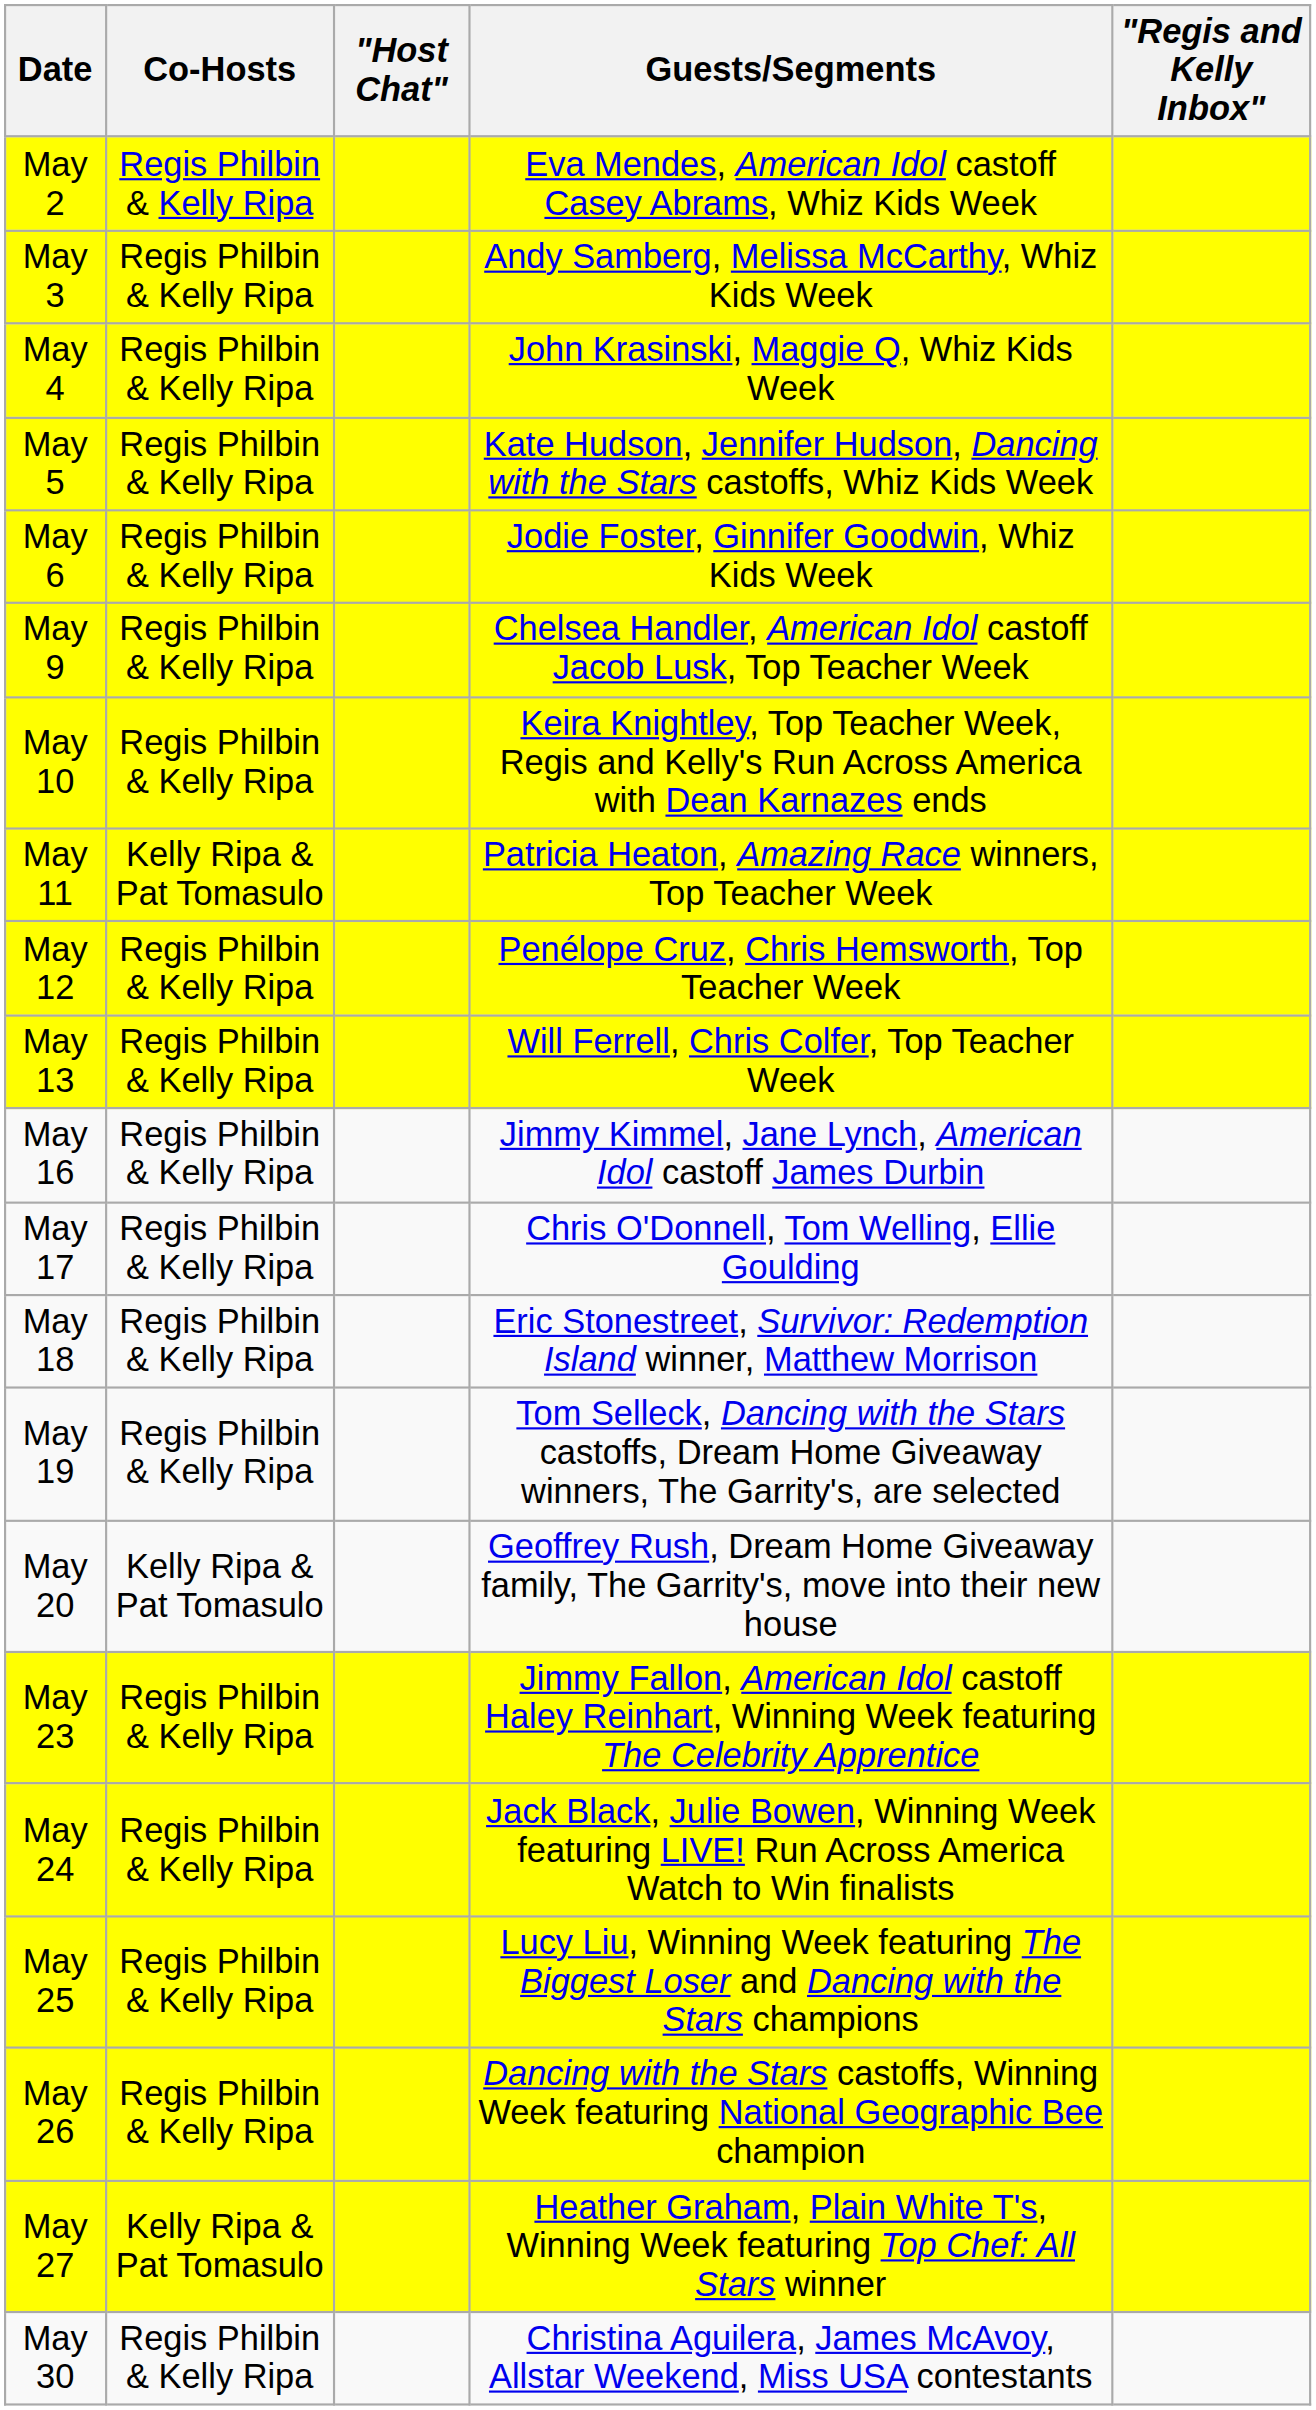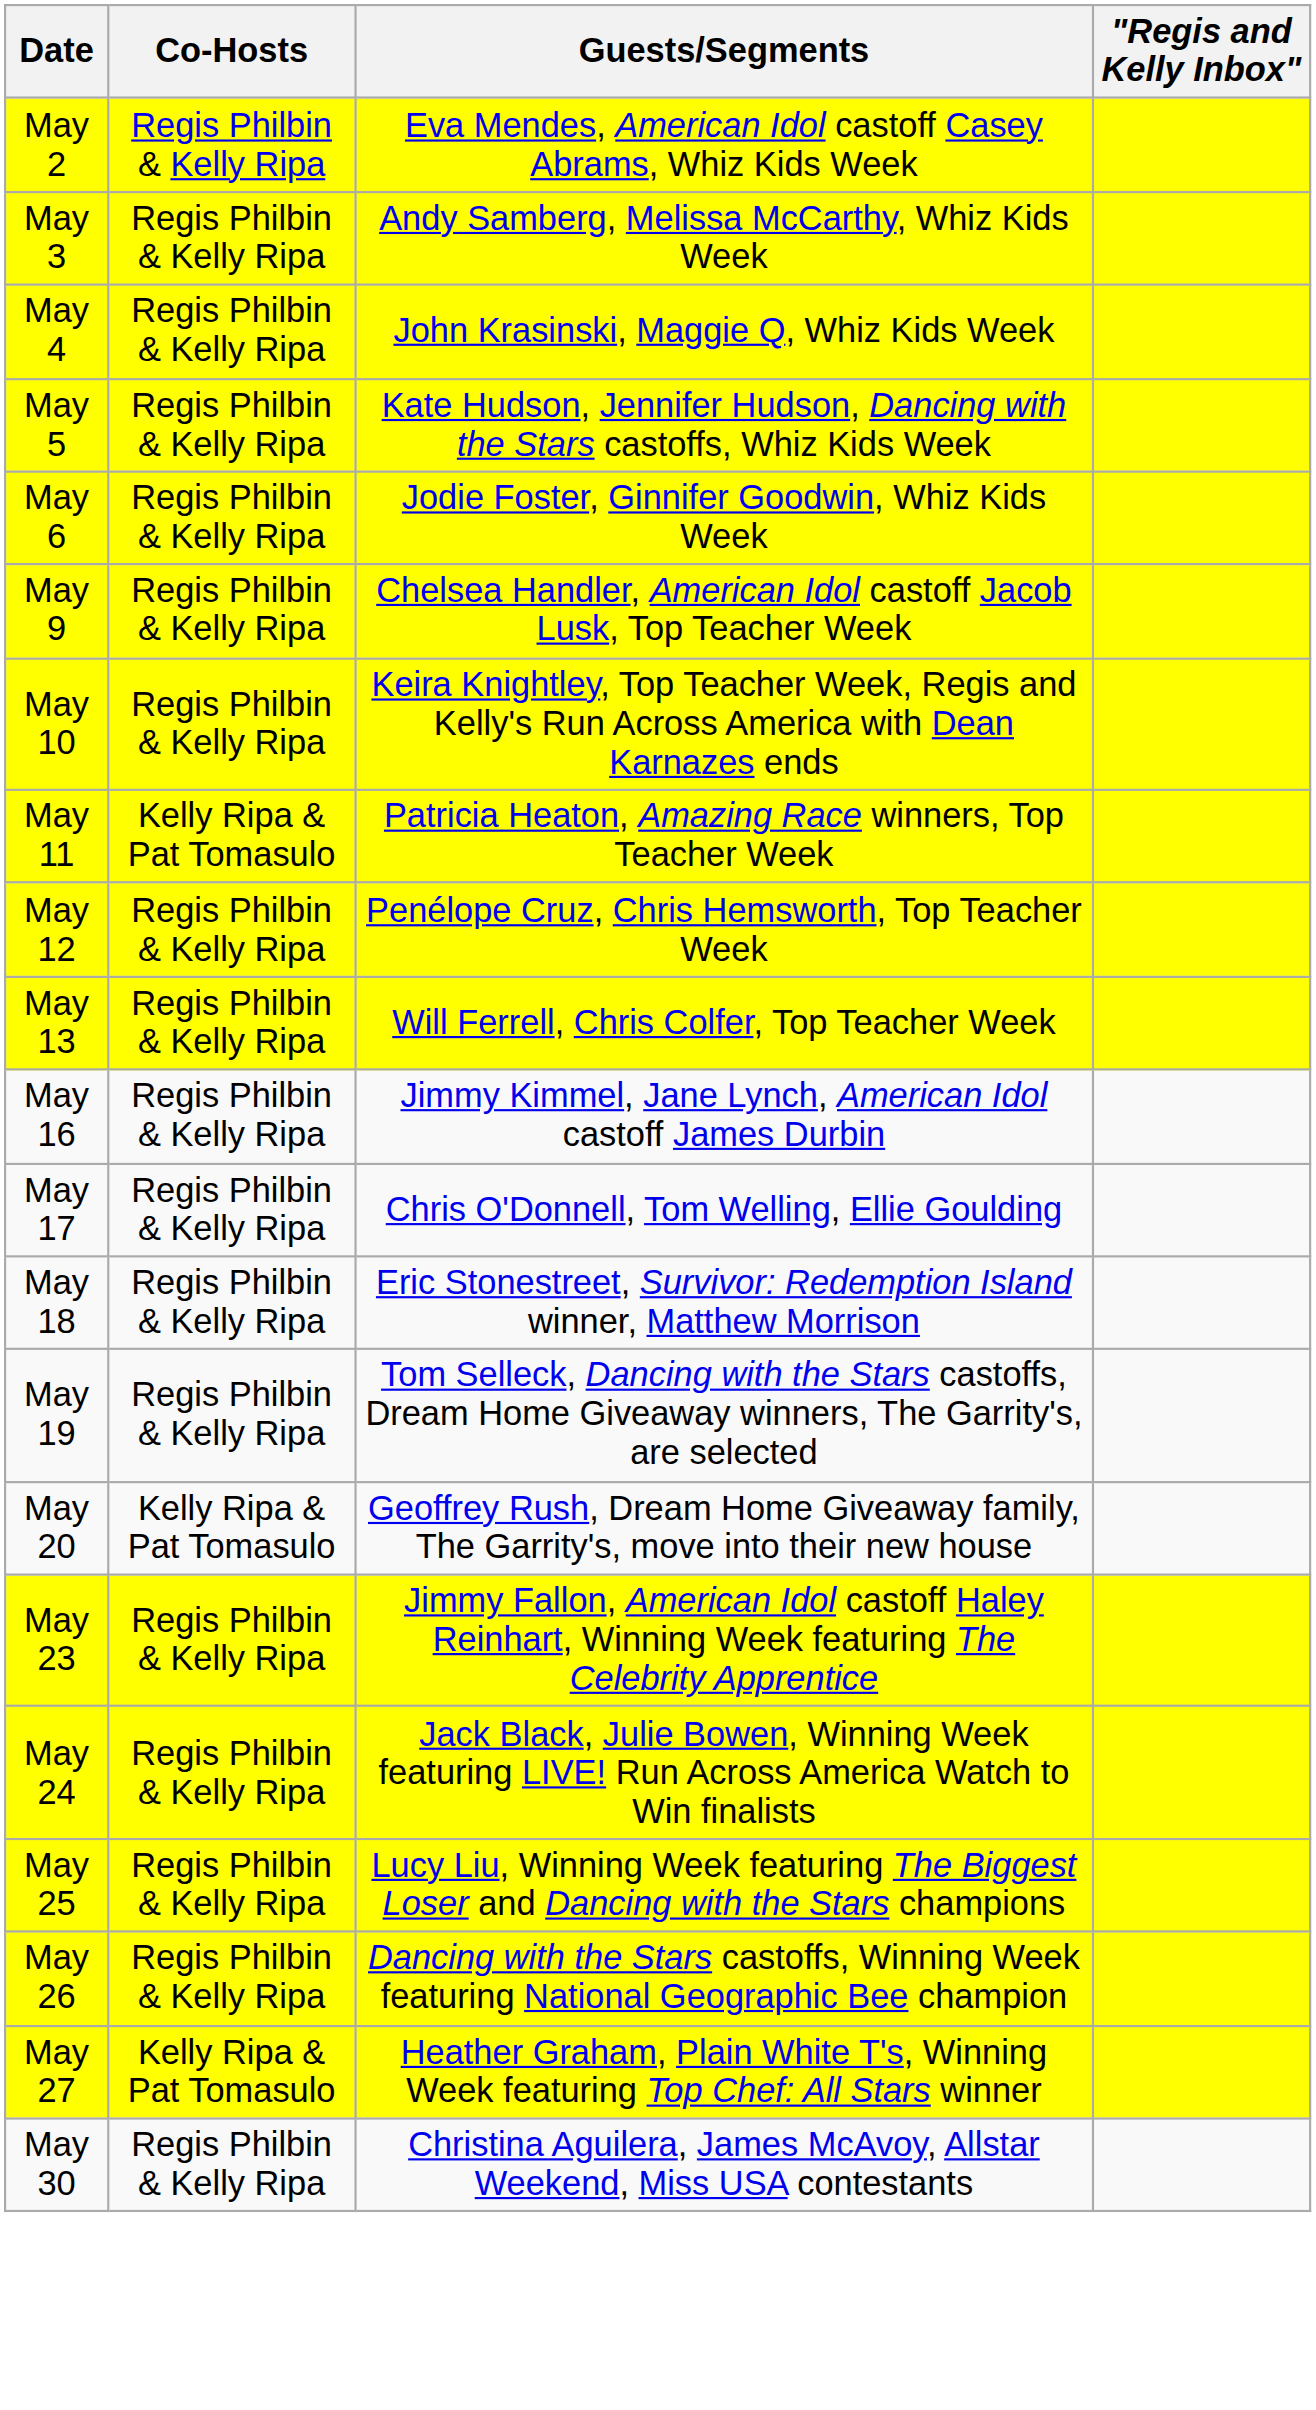 <table class="wikitable sortable" style="text-align:center;">
 <tr>
 <th>Date</th>
 <th>Co-Hosts</th>
-<th><em>"Host Chat"</em></th>
 <th>Guests/Segments</th>
 <th><em>"Regis and Kelly Inbox"</em></th>
 </tr>
 <tr style="background:yellow;">
 <td>May 2</td>
 <td><a href='#'>Regis Philbin</a> & <a href='#'>Kelly Ripa</a></td>
-<td></td>
 <td><a href='#'>Eva Mendes</a>, <em><a href='#'>American Idol</a></em> castoff <a href='#'>Casey Abrams</a>, Whiz Kids Week</td>
 <td></td>
 </tr>
 <tr style="background:yellow;">
 <td>May 3</td>
 <td>Regis Philbin & Kelly Ripa</td>
-<td></td>
 <td><a href='#'>Andy Samberg</a>, <a href='#'>Melissa McCarthy</a>, Whiz Kids Week</td>
 <td></td>
 </tr>
 <tr style="background:yellow;">
 <td>May 4</td>
 <td>Regis Philbin & Kelly Ripa</td>
-<td></td>
 <td><a href='#'>John Krasinski</a>, <a href='#'>Maggie Q</a>, Whiz Kids Week</td>
 <td></td>
 </tr>
 <tr style="background:yellow;">
 <td>May 5</td>
 <td>Regis Philbin & Kelly Ripa</td>
-<td></td>
 <td><a href='#'>Kate Hudson</a>, <a href='#'>Jennifer Hudson</a>, <em><a href='#'>Dancing with the Stars</a></em> castoffs, Whiz Kids Week</td>
 <td></td>
 </tr>
 <tr style="background:yellow;">
 <td>May 6</td>
 <td>Regis Philbin & Kelly Ripa</td>
-<td></td>
 <td><a href='#'>Jodie Foster</a>, <a href='#'>Ginnifer Goodwin</a>, Whiz Kids Week</td>
 <td></td>
 </tr>
 <tr style="background:yellow;">
 <td>May 9</td>
 <td>Regis Philbin & Kelly Ripa</td>
-<td></td>
 <td><a href='#'>Chelsea Handler</a>, <em><a href='#'>American Idol</a></em> castoff <a href='#'>Jacob Lusk</a>, Top Teacher Week</td>
 <td></td>
 </tr>
 <tr style="background:yellow;">
 <td>May 10</td>
 <td>Regis Philbin & Kelly Ripa</td>
-<td></td>
 <td><a href='#'>Keira Knightley</a>, Top Teacher Week, Regis and Kelly's Run Across America with <a href='#'>Dean Karnazes</a> ends</td>
 <td></td>
 </tr>
 <tr style="background:yellow;">
 <td>May 11</td>
 <td>Kelly Ripa & Pat Tomasulo</td>
-<td></td>
 <td><a href='#'>Patricia Heaton</a>, <em><a href='#'>Amazing Race</a></em> winners, Top Teacher Week</td>
 <td></td>
 </tr>
 <tr style="background:yellow;">
 <td>May 12</td>
 <td>Regis Philbin & Kelly Ripa</td>
-<td></td>
 <td><a href='#'>Penélope Cruz</a>, <a href='#'>Chris Hemsworth</a>, Top Teacher Week</td>
 <td></td>
 </tr>
 <tr style="background:yellow;">
 <td>May 13</td>
 <td>Regis Philbin & Kelly Ripa</td>
-<td></td>
 <td><a href='#'>Will Ferrell</a>, <a href='#'>Chris Colfer</a>, Top Teacher Week</td>
 <td></td>
 </tr>
 <tr>
 <td>May 16</td>
 <td>Regis Philbin & Kelly Ripa</td>
-<td></td>
 <td><a href='#'>Jimmy Kimmel</a>, <a href='#'>Jane Lynch</a>, <em><a href='#'>American Idol</a></em> castoff <a href='#'>James Durbin</a></td>
 <td></td>
 </tr>
 <tr>
 <td>May 17</td>
 <td>Regis Philbin & Kelly Ripa</td>
-<td></td>
 <td><a href='#'>Chris O'Donnell</a>, <a href='#'>Tom Welling</a>, <a href='#'>Ellie Goulding</a></td>
 <td></td>
 </tr>
 <tr>
 <td>May 18</td>
 <td>Regis Philbin & Kelly Ripa</td>
-<td></td>
 <td><a href='#'>Eric Stonestreet</a>, <em><a href='#'>Survivor: Redemption Island</a></em> winner, <a href='#'>Matthew Morrison</a></td>
 <td></td>
 </tr>
 <tr>
 <td>May 19</td>
 <td>Regis Philbin & Kelly Ripa</td>
-<td></td>
 <td><a href='#'>Tom Selleck</a>, <em><a href='#'>Dancing with the Stars</a></em> castoffs, Dream Home Giveaway winners, The Garrity's, are selected</td>
 <td></td>
 </tr>
 <tr>
 <td>May 20</td>
 <td>Kelly Ripa & Pat Tomasulo</td>
-<td></td>
 <td><a href='#'>Geoffrey Rush</a>, Dream Home Giveaway family, The Garrity's, move into their new house</td>
 <td></td>
 </tr>
 <tr style="background:yellow;">
 <td>May 23</td>
 <td>Regis Philbin & Kelly Ripa</td>
-<td></td>
 <td><a href='#'>Jimmy Fallon</a>, <em><a href='#'>American Idol</a></em> castoff <a href='#'>Haley Reinhart</a>, Winning Week featuring <em><a href='#'>The Celebrity Apprentice</a></em></td>
 <td></td>
 </tr>
 <tr style="background:yellow;">
 <td>May 24</td>
 <td>Regis Philbin & Kelly Ripa</td>
-<td></td>
 <td><a href='#'>Jack Black</a>, <a href='#'>Julie Bowen</a>, Winning Week featuring <a href='#'>LIVE!</a> Run Across America Watch to Win finalists</td>
 <td></td>
 </tr>
 <tr style="background:yellow;">
 <td>May 25</td>
 <td>Regis Philbin & Kelly Ripa</td>
-<td></td>
 <td><a href='#'>Lucy Liu</a>, Winning Week featuring <em><a href='#'>The Biggest Loser</a></em> and <em><a href='#'>Dancing with the Stars</a></em> champions</td>
 <td></td>
 </tr>
 <tr style="background:yellow;">
 <td>May 26</td>
 <td>Regis Philbin & Kelly Ripa</td>
-<td></td>
 <td><em><a href='#'>Dancing with the Stars</a></em> castoffs, Winning Week featuring <a href='#'>National Geographic Bee</a> champion</td>
 <td></td>
 </tr>
 <tr style="background:yellow;">
 <td>May 27</td>
 <td>Kelly Ripa & Pat Tomasulo</td>
-<td></td>
 <td><a href='#'>Heather Graham</a>, <a href='#'>Plain White T's</a>, Winning Week featuring <em><a href='#'>Top Chef: All Stars</a></em> winner</td>
 <td></td>
 </tr>
 <tr>
 <td>May 30</td>
 <td>Regis Philbin & Kelly Ripa</td>
-<td></td>
 <td><a href='#'>Christina Aguilera</a>, <a href='#'>James McAvoy</a>, <a href='#'>Allstar Weekend</a>, <a href='#'>Miss USA</a> contestants</td>
 <td></td>
 </tr>
 </table>
